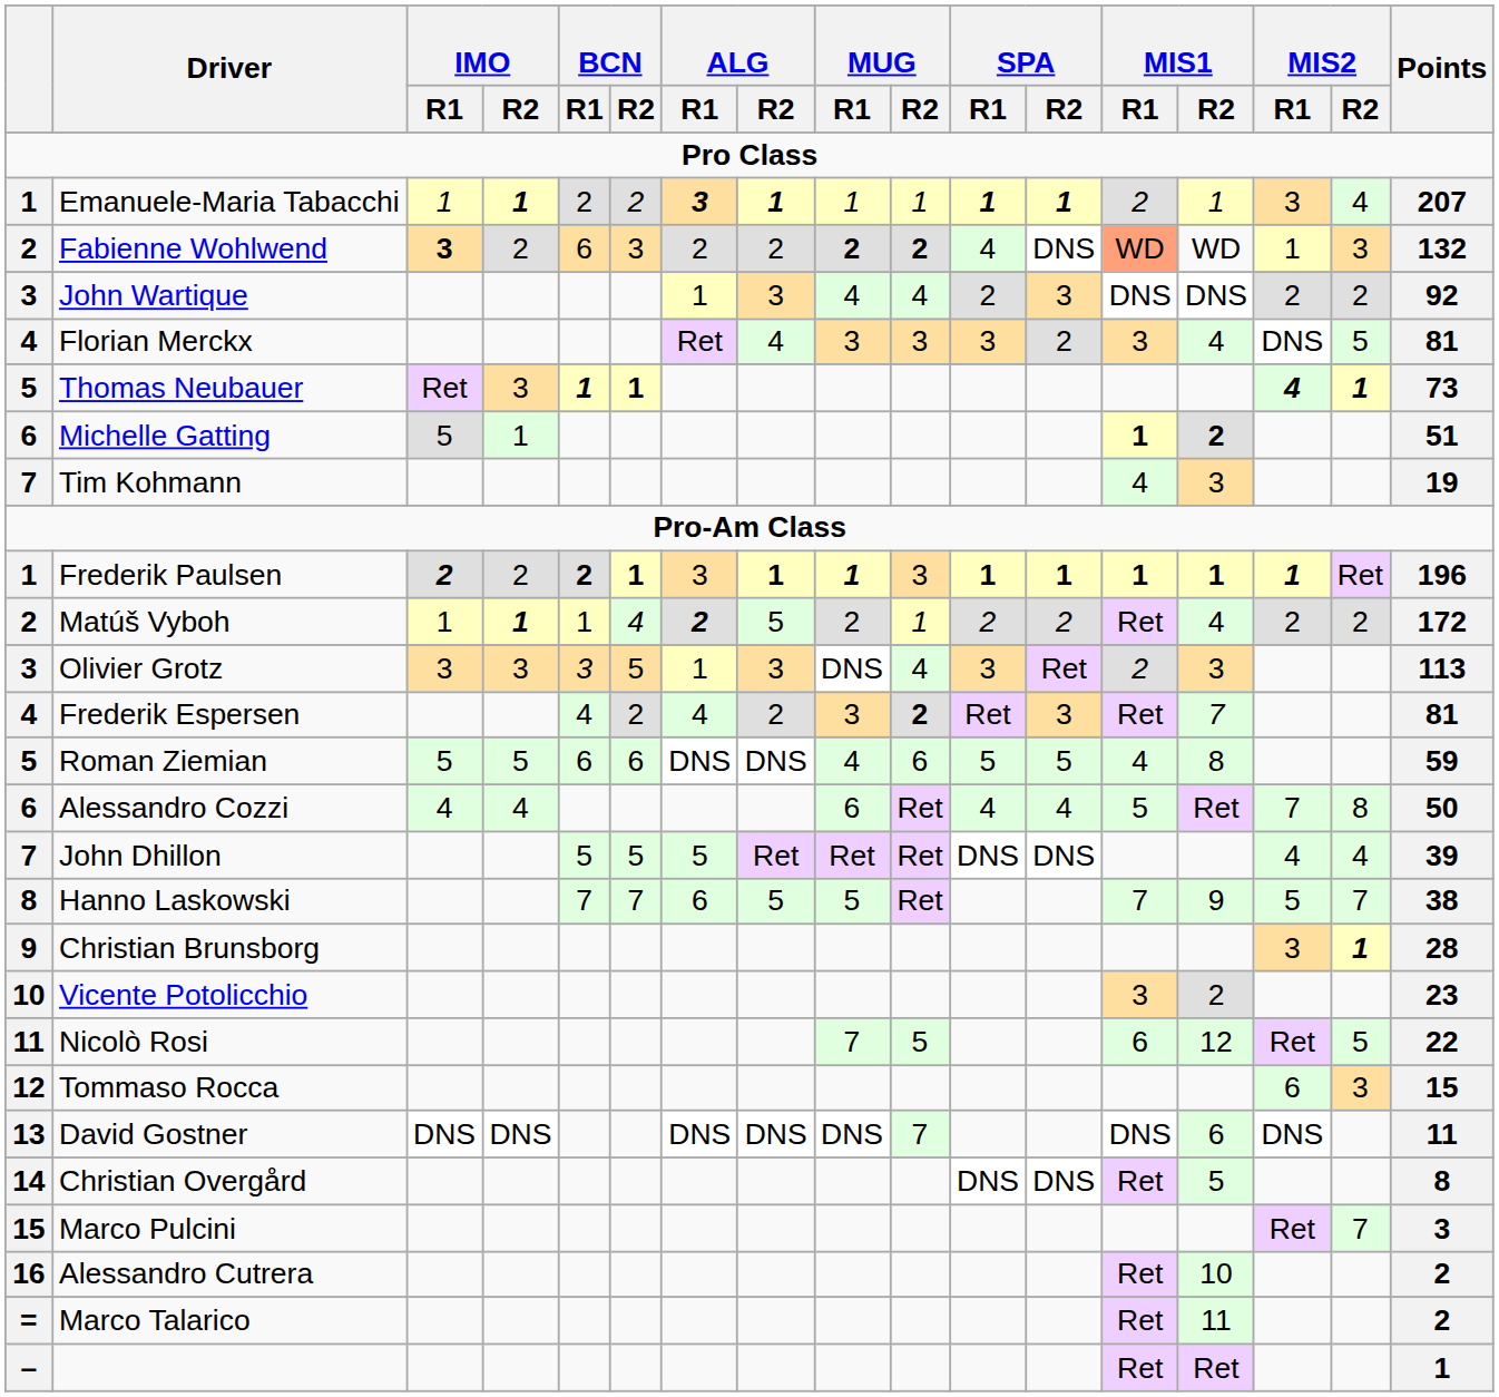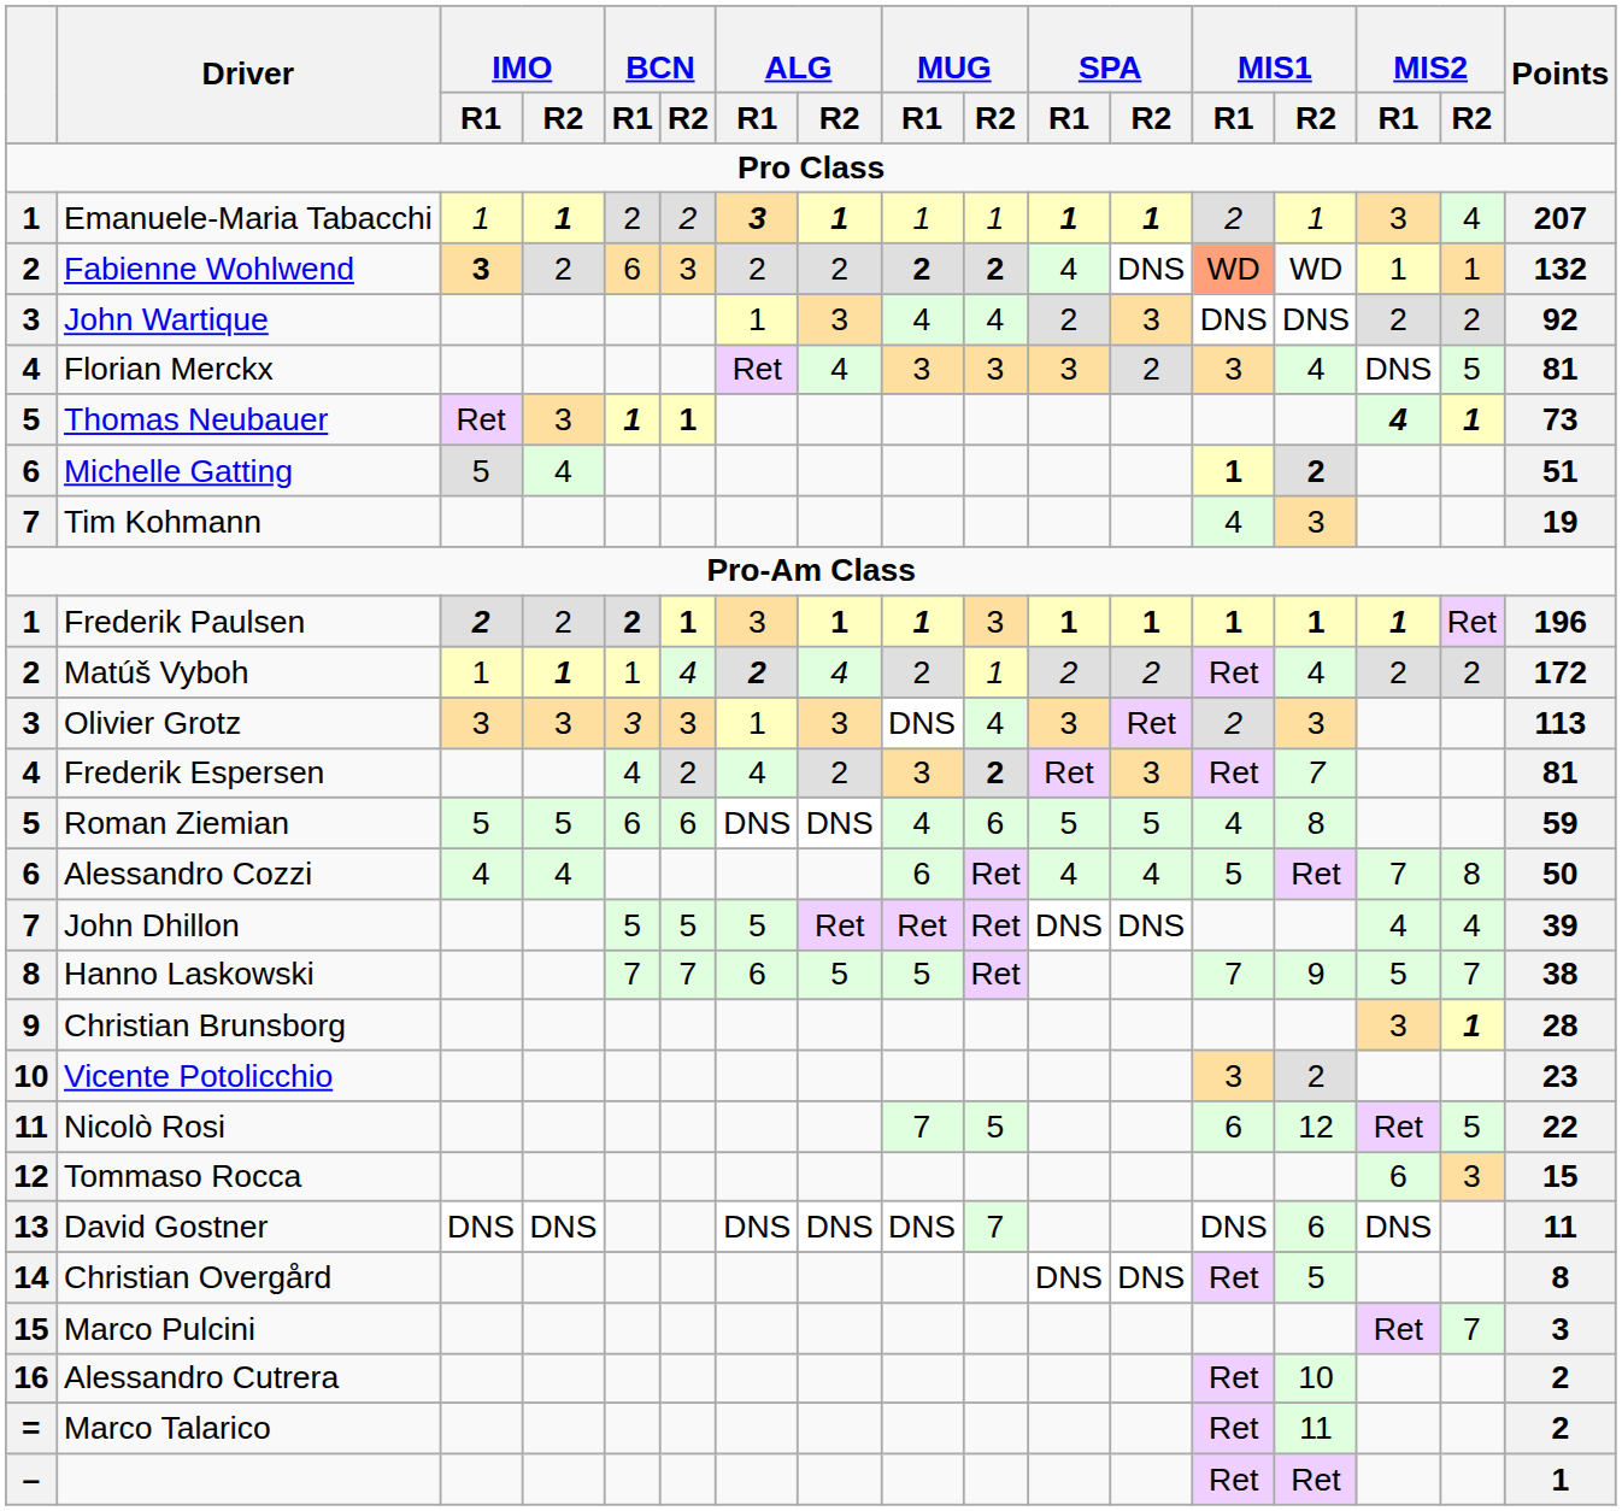 <table class="wikitable" style="font-size:90%; text-align:center">
 <tr style="background:#f9f9f9" valign="top">
 <th rowspan=2 valign="middle"></th>
 <th rowspan=2 valign="middle">Driver</th>
 <th colspan=2><br><a href='#'>IMO</a></th>
 <th colspan=2><br><a href='#'>BCN</a></th>
 <th colspan=2><br><a href='#'>ALG</a></th>
 <th colspan=2><br><a href='#'>MUG</a></th>
 <th colspan=2><br><a href='#'>SPA</a></th>
 <th colspan=2><br><a href='#'>MIS1</a></th>
 <th colspan=2><br><a href='#'>MIS2</a></th>
 <th rowspan=2 valign="middle">Points</th>
 </tr>
 <tr>
 <th>R1</th>
 <th>R2</th>
 <th>R1</th>
 <th>R2</th>
 <th>R1</th>
 <th>R2</th>
 <th>R1</th>
 <th>R2</th>
 <th>R1</th>
 <th>R2</th>
 <th>R1</th>
 <th>R2</th>
 <th>R1</th>
 <th>R2</th>
 </tr>
 <tr>
 <td colspan=17 align=center><strong>Pro Class</strong></td>
 </tr>
 <tr>
 <th>1</th>
 <td align=left> Emanuele-Maria Tabacchi</td>
 <td style="background:#ffffbf;"><em>1</em></td>
 <td style="background:#ffffbf;"><strong><em>1</em></strong></td>
 <td style="background:#dfdfdf;">2</td>
 <td style="background:#dfdfdf;"><em>2</em></td>
 <td style="background:#ffdf9f;"><strong><em>3</em></strong></td>
 <td style="background:#ffffbf;"><strong><em>1</em></strong></td>
 <td style="background:#ffffbf;"><em>1</em></td>
 <td style="background:#ffffbf;"><em>1</em></td>
 <td style="background:#ffffbf;"><strong> <em>1</em> </strong></td>
 <td style="background:#ffffbf;"><strong><em>1</em></strong></td>
 <td style="background:#dfdfdf;"><em>2</em></td>
 <td style="background:#ffffbf;"><em>1</em></td>
 <td style="background:#ffdf9f;">3</td>
 <td style="background:#dfffdf;">4</td>
 <th>207</th>
 </tr>
 <tr>
 <th>2</th>
 <td align=left> <a href='#'>Fabienne Wohlwend</a></td>
 <td style="background:#ffdf9f;"><strong>3</strong></td>
 <td style="background:#dfdfdf;">2</td>
 <td style="background:#ffdf9f;">6</td>
 <td style="background:#ffdf9f;">3</td>
 <td style="background:#dfdfdf;">2</td>
 <td style="background:#dfdfdf;">2</td>
 <td style="background:#dfdfdf;"><strong>2</strong></td>
 <td style="background:#dfdfdf;"><strong>2</strong></td>
 <td style="background:#dfffdf;">4</td>
 <td style="background:#ffffff;">DNS</td>
 <td style="background: lightsalmon;">WD</td>
 <td>WD</td>
 <td style="background:#ffffbf;">1</td>
-<td style="background:#ffdf9f;">3</td>
+<td style="background:#ffdf9f;">1</td>
 <th>132</th>
 </tr>
 <tr>
 <th>3</th>
 <td align=left> <a href='#'>John Wartique</a></td>
 <td></td>
 <td></td>
 <td></td>
 <td></td>
 <td style="background:#ffffbf;">1</td>
 <td style="background:#ffdf9f;">3</td>
 <td style="background:#dfffdf;">4</td>
 <td style="background:#dfffdf;">4</td>
 <td style="background:#dfdfdf;">2</td>
 <td style="background:#ffdf9f;">3</td>
 <td style="background:#ffffff;">DNS</td>
 <td style="background:#ffffff;">DNS</td>
 <td style="background:#dfdfdf;">2</td>
 <td style="background:#dfdfdf;">2</td>
 <th>92</th>
 </tr>
 <tr>
 <th>4</th>
 <td align=left> Florian Merckx</td>
 <td></td>
 <td></td>
 <td></td>
 <td></td>
 <td style="background:#efcfff;">Ret</td>
 <td style="background:#dfffdf;">4</td>
 <td style="background:#ffdf9f;">3</td>
 <td style="background:#ffdf9f;">3</td>
 <td style="background:#ffdf9f;">3</td>
 <td style="background:#dfdfdf;">2</td>
 <td style="background:#ffdf9f;">3</td>
 <td style="background:#dfffdf;">4</td>
 <td style="background:#ffffff;">DNS</td>
 <td style="background:#dfffdf;">5</td>
 <th>81</th>
 </tr>
 <tr>
 <th>5</th>
 <td align=left> <a href='#'>Thomas Neubauer</a></td>
 <td style="background:#efcfff;">Ret</td>
 <td style="background:#ffdf9f;">3</td>
 <td style="background:#ffffbf;"><strong><em>1</em></strong></td>
 <td style="background:#ffffbf;"><strong>1</strong></td>
 <td></td>
 <td></td>
 <td></td>
 <td></td>
 <td></td>
 <td></td>
 <td></td>
 <td></td>
 <td style="background:#dfffdf;"><strong> <em>4</em> </strong></td>
 <td style="background:#ffffbf;"><strong> <em>1</em> </strong></td>
 <th>73</th>
 </tr>
 <tr>
 <th>6</th>
 <td align=left> <a href='#'>Michelle Gatting</a></td>
 <td style="background:#dfdfdf;">5</td>
-<td style="background:#dfffdf;">1</td>
+<td style="background:#dfffdf;">4</td>
 <td></td>
 <td></td>
 <td></td>
 <td></td>
 <td></td>
 <td></td>
 <td></td>
 <td></td>
 <td style="background:#ffffbf;"><strong>1</strong></td>
 <td style="background:#dfdfdf;"><strong>2</strong></td>
 <td></td>
 <td></td>
 <th>51</th>
 </tr>
 <tr>
 <th>7</th>
 <td align=left> Tim Kohmann</td>
 <td></td>
 <td></td>
 <td></td>
 <td></td>
 <td></td>
 <td></td>
 <td></td>
 <td></td>
 <td></td>
 <td></td>
 <td style="background:#dfffdf;">4</td>
 <td style="background:#ffdf9f;">3</td>
 <td></td>
 <td></td>
 <th>19</th>
 </tr>
 <tr>
 <td colspan=17 align=center><strong>Pro-Am Class</strong></td>
 </tr>
 <tr>
 <th>1</th>
 <td align=left> Frederik Paulsen</td>
 <td style="background:#dfdfdf;"><strong><em>2</em></strong></td>
 <td style="background:#dfdfdf;">2</td>
 <td style="background:#dfdfdf;"><strong>2</strong></td>
 <td style="background:#ffffbf;"><strong>1</strong></td>
 <td style="background:#ffdf9f;">3</td>
 <td style="background:#ffffbf;"><strong>1</strong></td>
 <td style="background:#ffffbf;"><strong> <em>1</em> </strong></td>
 <td style="background:#ffdf9f;">3</td>
 <td style="background:#ffffbf;"><strong>1</strong></td>
 <td style="background:#ffffbf;"><strong>1</strong></td>
 <td style="background:#ffffbf;"><strong>1</strong></td>
 <td style="background:#ffffbf;"><strong>1</strong></td>
 <td style="background:#ffffbf;"><strong> <em>1</em> </strong></td>
 <td style="background:#efcfff;">Ret</td>
 <th>196</th>
 </tr>
 <tr>
 <th>2</th>
 <td align=left> Matúš Vyboh</td>
 <td style="background:#ffffbf;">1</td>
 <td style="background:#ffffbf;"><strong><em>1</em></strong></td>
 <td style="background:#ffffbf;">1</td>
 <td style="background:#dfffdf;"><em>4</em></td>
 <td style="background:#dfdfdf;"><strong><em>2</em></strong></td>
-<td style="background:#dfffdf;">5</td>
+<td style="background:#dfffdf;"><em>4</em></td>
 <td style="background:#dfdfdf;">2</td>
 <td style="background:#ffffbf;"><em>1</em></td>
 <td style="background:#dfdfdf;"><em>2</em></td>
 <td style="background:#dfdfdf;"><em>2</em></td>
 <td style="background:#efcfff;">Ret</td>
 <td style="background:#dfffdf;">4</td>
 <td style="background:#dfdfdf;">2</td>
 <td style="background:#dfdfdf;">2</td>
 <th>172</th>
 </tr>
 <tr>
 <th>3</th>
 <td align=left> Olivier Grotz</td>
 <td style="background:#ffdf9f;">3</td>
 <td style="background:#ffdf9f;">3</td>
 <td style="background:#ffdf9f;"><em>3</em></td>
-<td style="background:#ffdf9f;">5</td>
+<td style="background:#ffdf9f;">3</td>
 <td style="background:#ffffbf;">1</td>
 <td style="background:#ffdf9f;">3</td>
 <td style="background:#ffffff;">DNS</td>
 <td style="background:#dfffdf;">4</td>
 <td style="background:#ffdf9f;">3</td>
 <td style="background:#efcfff;">Ret</td>
 <td style="background:#dfdfdf;"><em>2</em></td>
 <td style="background:#ffdf9f;">3</td>
 <td></td>
 <td></td>
 <th>113</th>
 </tr>
 <tr>
 <th>4</th>
 <td align=left> Frederik Espersen</td>
 <td></td>
 <td></td>
 <td style="background:#dfffdf;">4</td>
 <td style="background:#dfdfdf;">2</td>
 <td style="background:#dfffdf;">4</td>
 <td style="background:#dfdfdf;">2</td>
 <td style="background:#ffdf9f;">3</td>
 <td style="background:#dfdfdf;"><strong>2</strong></td>
 <td style="background:#efcfff;">Ret</td>
 <td style="background:#ffdf9f;">3</td>
 <td style="background:#efcfff;">Ret</td>
 <td style="background:#dfffdf;"><em>7</em></td>
 <td></td>
 <td></td>
 <th>81</th>
 </tr>
 <tr>
 <th>5</th>
 <td align=left> Roman Ziemian</td>
 <td style="background:#dfffdf;">5</td>
 <td style="background:#dfffdf;">5</td>
 <td style="background:#dfffdf;">6</td>
 <td style="background:#dfffdf;">6</td>
 <td style="background:#ffffff;">DNS</td>
 <td style="background:#ffffff;">DNS</td>
 <td style="background:#dfffdf;">4</td>
 <td style="background:#dfffdf;">6</td>
 <td style="background:#dfffdf;">5</td>
 <td style="background:#dfffdf;">5</td>
 <td style="background:#dfffdf;">4</td>
 <td style="background:#dfffdf;">8</td>
 <td></td>
 <td></td>
 <th>59</th>
 </tr>
 <tr>
 <th>6</th>
 <td align=left> Alessandro Cozzi</td>
 <td style="background:#dfffdf;">4</td>
 <td style="background:#dfffdf;">4</td>
 <td></td>
 <td></td>
 <td></td>
 <td></td>
 <td style="background:#dfffdf;">6</td>
 <td style="background:#efcfff;">Ret</td>
 <td style="background:#dfffdf;">4</td>
 <td style="background:#dfffdf;">4</td>
 <td style="background:#dfffdf;">5</td>
 <td style="background:#efcfff;">Ret</td>
 <td style="background:#dfffdf;">7</td>
 <td style="background:#dfffdf;">8</td>
 <th>50</th>
 </tr>
 <tr>
 <th>7</th>
 <td align=left> John Dhillon</td>
 <td></td>
 <td></td>
 <td style="background:#dfffdf;">5</td>
 <td style="background:#dfffdf;">5</td>
 <td style="background:#dfffdf;">5</td>
 <td style="background:#efcfff;">Ret</td>
 <td style="background:#efcfff;">Ret</td>
 <td style="background:#efcfff;">Ret</td>
 <td style="background:#ffffff;">DNS</td>
 <td style="background:#ffffff;">DNS</td>
 <td></td>
 <td></td>
 <td style="background:#dfffdf;">4</td>
 <td style="background:#dfffdf;">4</td>
 <th>39</th>
 </tr>
 <tr>
 <th>8</th>
 <td align=left> Hanno Laskowski</td>
 <td></td>
 <td></td>
 <td style="background:#dfffdf;">7</td>
 <td style="background:#dfffdf;">7</td>
 <td style="background:#dfffdf;">6</td>
 <td style="background:#dfffdf;">5</td>
 <td style="background:#dfffdf;">5</td>
 <td style="background:#efcfff;">Ret</td>
 <td></td>
 <td></td>
 <td style="background:#dfffdf;">7</td>
 <td style="background:#dfffdf;">9</td>
 <td style="background:#dfffdf;">5</td>
 <td style="background:#dfffdf;">7</td>
 <th>38</th>
 </tr>
 <tr>
 <th>9</th>
 <td align=left> Christian Brunsborg</td>
 <td></td>
 <td></td>
 <td></td>
 <td></td>
 <td></td>
 <td></td>
 <td></td>
 <td></td>
 <td></td>
 <td></td>
 <td></td>
 <td></td>
 <td style="background:#ffdf9f;">3</td>
 <td style="background:#ffffbf;"><strong> <em>1</em> </strong></td>
 <th>28</th>
 </tr>
 <tr>
 <th>10</th>
 <td align=left> <a href='#'>Vicente Potolicchio</a></td>
 <td></td>
 <td></td>
 <td></td>
 <td></td>
 <td></td>
 <td></td>
 <td></td>
 <td></td>
 <td></td>
 <td></td>
 <td style="background:#ffdf9f;">3</td>
 <td style="background:#dfdfdf;">2</td>
 <td></td>
 <td></td>
 <th>23</th>
 </tr>
 <tr>
 <th>11</th>
 <td align=left> Nicolò Rosi</td>
 <td></td>
 <td></td>
 <td></td>
 <td></td>
 <td></td>
 <td></td>
 <td style="background:#dfffdf;">7</td>
 <td style="background:#dfffdf;">5</td>
 <td></td>
 <td></td>
 <td style="background:#dfffdf;">6</td>
 <td style="background:#dfffdf;">12</td>
 <td style="background:#efcfff;">Ret</td>
 <td style="background:#dfffdf;">5</td>
 <th>22</th>
 </tr>
 <tr>
 <th>12</th>
 <td align=left> Tommaso Rocca</td>
 <td></td>
 <td></td>
 <td></td>
 <td></td>
 <td></td>
 <td></td>
 <td></td>
 <td></td>
 <td></td>
 <td></td>
 <td></td>
 <td></td>
 <td style="background:#dfffdf;">6</td>
 <td style="background:#ffdf9f;">3</td>
 <th>15</th>
 </tr>
 <tr>
 <th>13</th>
 <td align=left> David Gostner</td>
 <td style="background:#ffffff;">DNS</td>
 <td style="background:#ffffff;">DNS</td>
 <td></td>
 <td></td>
 <td style="background:#ffffff;">DNS</td>
 <td style="background:#ffffff;">DNS</td>
 <td style="background:#ffffff;">DNS</td>
 <td style="background:#dfffdf;">7</td>
 <td></td>
 <td></td>
 <td style="background:#ffffff;">DNS</td>
 <td style="background:#dfffdf;">6</td>
 <td style="background:#ffffff;">DNS</td>
 <td></td>
 <th>11</th>
 </tr>
 <tr>
 <th>14</th>
 <td align=left> Christian Overgård</td>
 <td></td>
 <td></td>
 <td></td>
 <td></td>
 <td></td>
 <td></td>
 <td></td>
 <td></td>
 <td style="background:#ffffff;">DNS</td>
 <td style="background:#ffffff;">DNS</td>
 <td style="background:#efcfff;">Ret</td>
 <td style="background:#dfffdf;">5</td>
 <td></td>
 <td></td>
 <th>8</th>
 </tr>
 <tr>
 <th>15</th>
 <td align=left> Marco Pulcini</td>
 <td></td>
 <td></td>
 <td></td>
 <td></td>
 <td></td>
 <td></td>
 <td></td>
 <td></td>
 <td></td>
 <td></td>
 <td></td>
 <td></td>
 <td style="background:#efcfff;">Ret</td>
 <td style="background:#dfffdf;">7</td>
 <th>3</th>
 </tr>
 <tr>
 <th>16</th>
 <td align=left> Alessandro Cutrera</td>
 <td></td>
 <td></td>
 <td></td>
 <td></td>
 <td></td>
 <td></td>
 <td></td>
 <td></td>
 <td></td>
 <td></td>
 <td style="background:#efcfff;">Ret</td>
 <td style="background:#dfffdf;">10</td>
 <td></td>
 <td></td>
 <th>2</th>
 </tr>
 <tr>
 <th>=</th>
 <td align=left> Marco Talarico</td>
 <td></td>
 <td></td>
 <td></td>
 <td></td>
 <td></td>
 <td></td>
 <td></td>
 <td></td>
 <td></td>
 <td></td>
 <td style="background:#efcfff;">Ret</td>
 <td style="background:#dfffdf;">11</td>
 <td></td>
 <td></td>
 <th>2</th>
 </tr>
 <tr>
 <th>–</th>
 <td align=left> </td>
 <td></td>
 <td></td>
 <td></td>
 <td></td>
 <td></td>
 <td></td>
 <td></td>
 <td></td>
 <td></td>
 <td></td>
 <td style="background:#efcfff;">Ret</td>
 <td style="background:#efcfff;">Ret</td>
 <td></td>
 <td></td>
 <th>1</th>
 </tr>
 </table>
